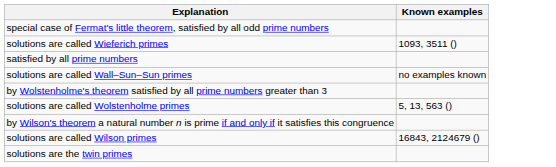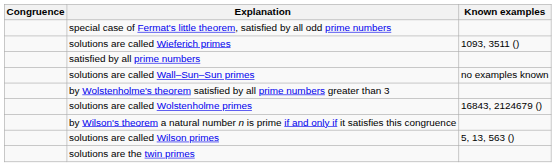 <table class="wikitable">
 <tr style="text-align:center;">
+<th>Congruence</th>
 <th>Explanation</th>
 <th>Known examples</th>
 </tr>
 <tr>
+<td></td>
 <td>special case of <a href='#'>Fermat's little theorem</a>, satisfied by all odd <a href='#'>prime numbers</a></td>
 <td></td>
 </tr>
 <tr>
+<td></td>
 <td>solutions are called <a href='#'>Wieferich primes</a></td>
 <td>1093, 3511 ()</td>
 </tr>
 <tr>
+<td></td>
 <td>satisfied by all <a href='#'>prime numbers</a></td>
 <td></td>
 </tr>
 <tr>
+<td></td>
 <td>solutions are called <a href='#'>Wall–Sun–Sun primes</a></td>
 <td>no examples known</td>
 </tr>
 <tr>
+<td></td>
 <td>by <a href='#'>Wolstenholme's theorem</a> satisfied by all <a href='#'>prime numbers</a> greater than 3</td>
 <td></td>
 </tr>
 <tr>
+<td></td>
 <td>solutions are called <a href='#'>Wolstenholme primes</a></td>
-<td>5, 13, 563 ()</td>
+<td>16843, 2124679 ()</td>
 </tr>
 <tr>
+<td></td>
 <td>by <a href='#'>Wilson's theorem</a> a natural number <em>n</em> is prime <a href='#'>if and only if</a> it satisfies this congruence</td>
 <td></td>
 </tr>
 <tr>
+<td></td>
 <td>solutions are called <a href='#'>Wilson primes</a></td>
-<td>16843, 2124679 ()</td>
+<td>5, 13, 563 ()</td>
 </tr>
 <tr>
+<td></td>
 <td>solutions are the <a href='#'>twin primes</a></td>
 <td></td>
 </tr>
 </table>
